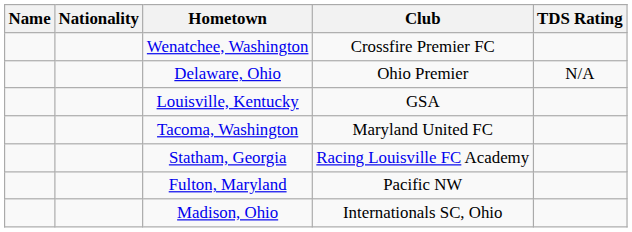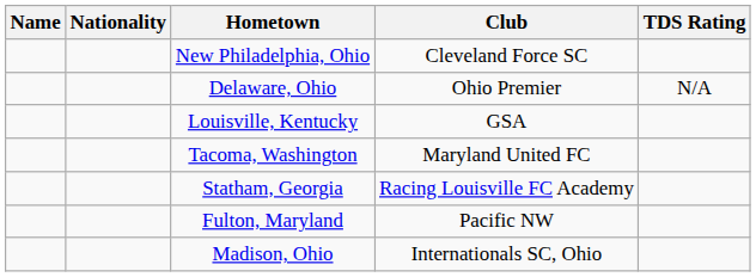 <table class="wikitable" style="font-size:90%; text-align: center;" border="1">
 <tr>
 <th>Name</th>
 <th>Nationality</th>
 <th>Hometown</th>
 <th>Club</th>
 <th>TDS Rating</th>
 </tr>
 <tr>
 <td></td>
 <td></td>
-<td><a href='#'>Wenatchee, Washington</a></td>
-<td>Crossfire Premier FC</td>
+<td><a href='#'>New Philadelphia, Ohio</a></td>
+<td>Cleveland Force SC</td>
 <td></td>
 </tr>
 <tr>
 <td></td>
 <td></td>
 <td><a href='#'>Delaware, Ohio</a></td>
 <td>Ohio Premier</td>
 <td>N/A</td>
 </tr>
 <tr>
 <td></td>
 <td></td>
 <td><a href='#'>Louisville, Kentucky</a></td>
 <td>GSA</td>
 <td></td>
 </tr>
 <tr>
 <td></td>
 <td></td>
 <td><a href='#'>Tacoma, Washington</a></td>
 <td>Maryland United FC</td>
 <td></td>
 </tr>
 <tr>
 <td></td>
 <td></td>
 <td><a href='#'>Statham, Georgia</a></td>
 <td><a href='#'>Racing Louisville FC</a> Academy</td>
 <td></td>
 </tr>
 <tr>
 <td></td>
 <td></td>
 <td><a href='#'>Fulton, Maryland</a></td>
 <td>Pacific NW</td>
 <td></td>
 </tr>
 <tr>
 <td></td>
 <td></td>
 <td><a href='#'>Madison, Ohio</a></td>
 <td>Internationals SC, Ohio</td>
 <td></td>
 </tr>
 </table>
